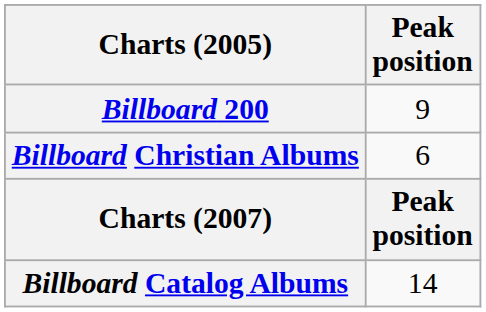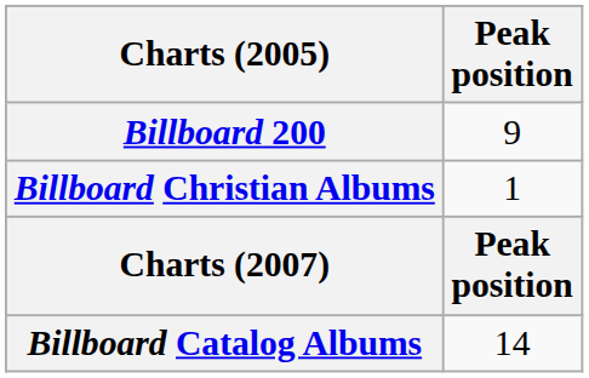 <table class="wikitable sortable plainrowheaders">
 <tr>
 <th scope="col">Charts (2005)</th>
 <th scope="col">Peak<br>position</th>
 </tr>
 <tr>
 <th scope="row"><a href='#'><em>Billboard</em> 200</a></th>
 <td style="text-align:center;">9</td>
 </tr>
 <tr>
 <th scope="row"><em><a href='#'>Billboard</a></em> <a href='#'>Christian Albums</a></th>
-<td style="text-align:center;">6</td>
+<td style="text-align:center;">1</td>
 </tr>
 <tr>
 <th scope="col">Charts (2007)</th>
 <th scope="col">Peak<br>position</th>
 </tr>
 <tr>
 <th scope="row"><em>Billboard</em> <a href='#'>Catalog Albums</a></th>
 <td style="text-align:center;">14</td>
 </tr>
 </table>
